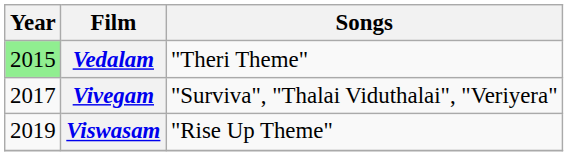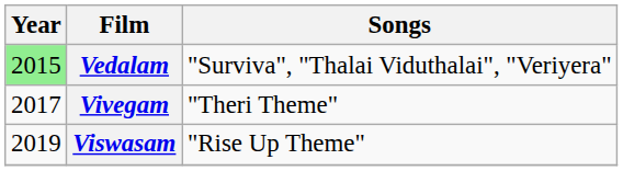 <table class="wikitable sortable plainrowheaders">
 <tr>
 <th scope="col">Year</th>
 <th scope="col">Film</th>
 <th scope="col">Songs</th>
 </tr>
 <tr>
 <td style="background: lightgreen;">2015</td>
 <th scope="row"><em><a href='#'>Vedalam</a></em></th>
-<td>"Theri Theme"</td>
+<td>"Surviva", "Thalai Viduthalai", "Veriyera"</td>
 </tr>
 <tr>
 <td>2017</td>
 <th scope="row"><em><a href='#'>Vivegam</a></em></th>
-<td>"Surviva", "Thalai Viduthalai", "Veriyera"</td>
+<td>"Theri Theme"</td>
 </tr>
 <tr>
 <td>2019</td>
 <th scope="row"><em><a href='#'>Viswasam</a></em></th>
 <td>"Rise Up Theme"</td>
 </tr>
 <tr>
 </tr>
 </table>
